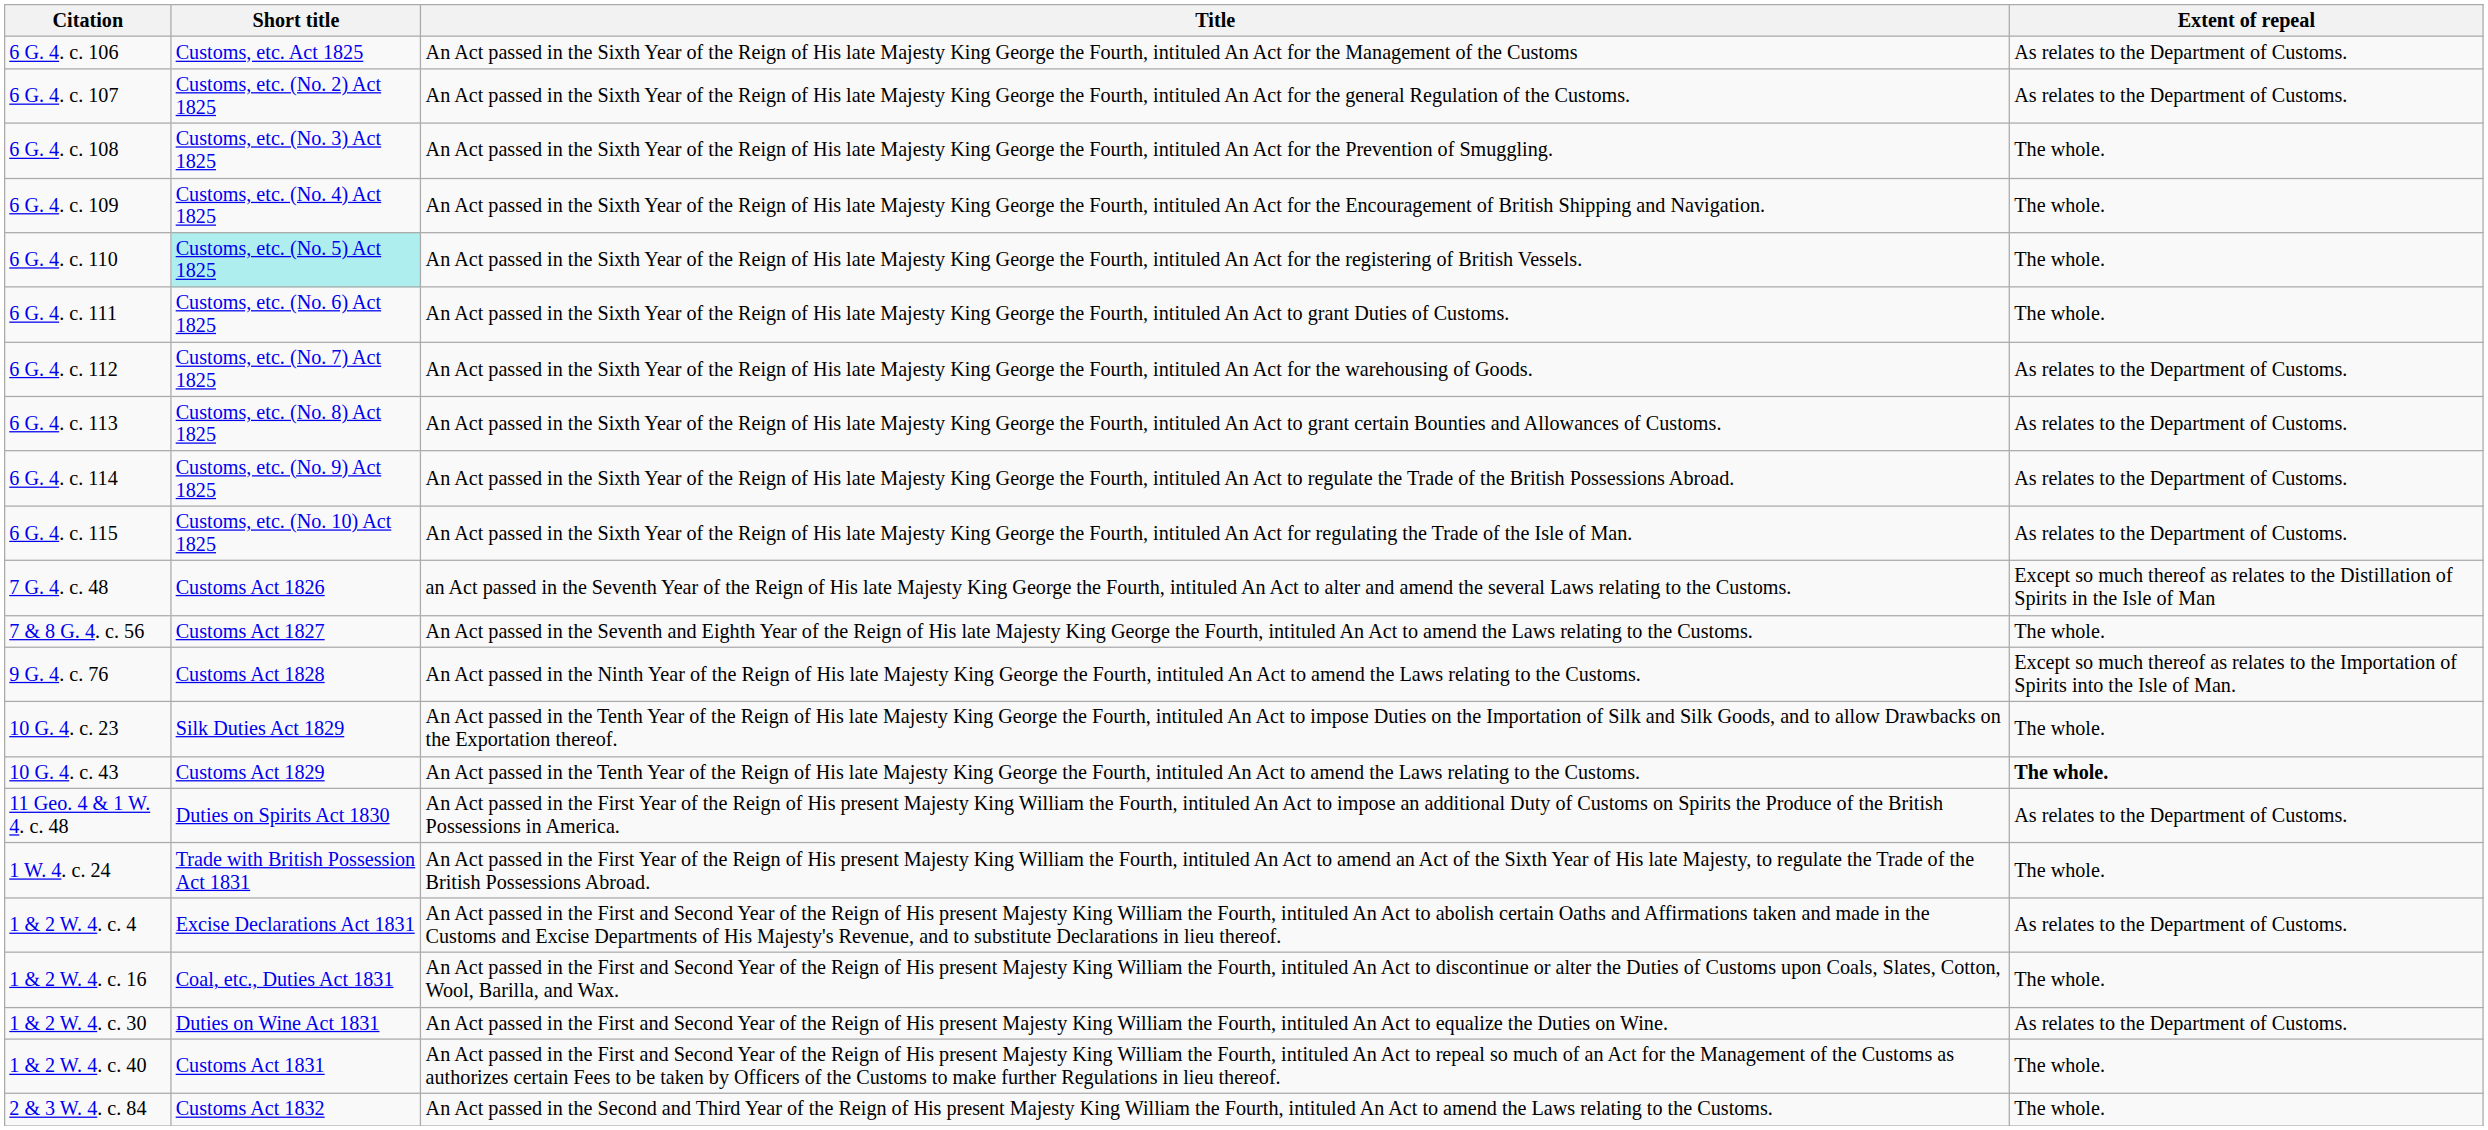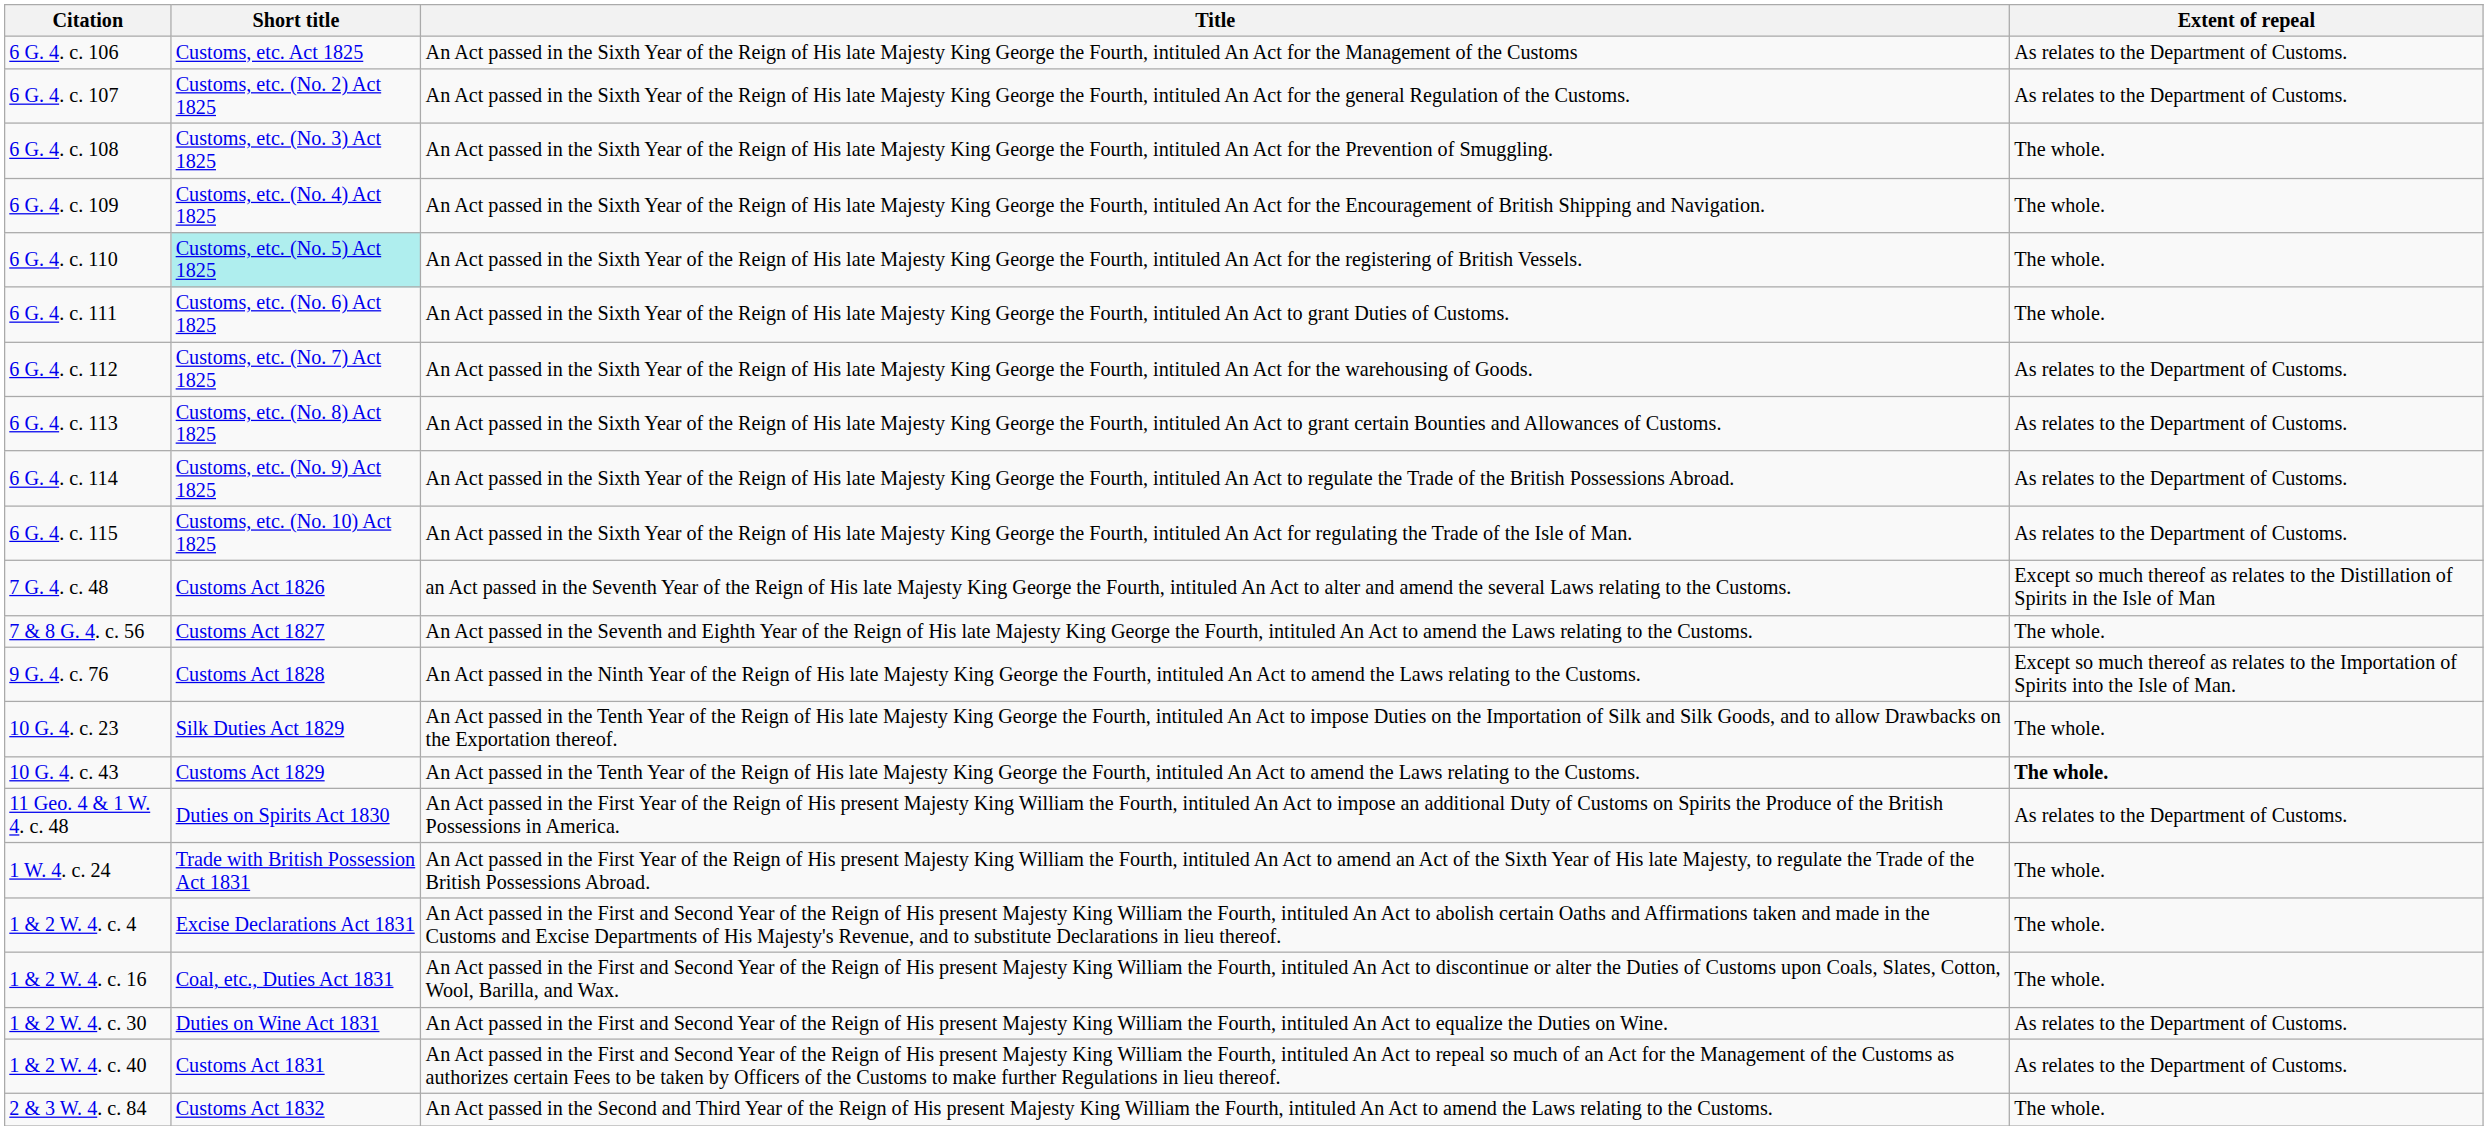 <table class="wikitable">
 <tr>
 <th>Citation</th>
 <th>Short title</th>
 <th>Title</th>
 <th>Extent of repeal</th>
 </tr>
 <tr>
 <td><a href='#'>6 G. 4</a>. c. 106</td>
 <td><a href='#'>Customs, etc. Act 1825</a></td>
 <td>An Act passed in the Sixth Year of the Reign of His late Majesty King George the Fourth, intituled An Act for the Management of the Customs</td>
 <td>As relates to the Department of Customs.</td>
 </tr>
 <tr>
 <td><a href='#'>6 G. 4</a>. c. 107</td>
 <td><a href='#'>Customs, etc. (No. 2) Act 1825</a></td>
 <td>An Act passed in the Sixth Year of the Reign of His late Majesty King George the Fourth, intituled An Act for the general Regulation of the Customs.</td>
 <td>As relates to the Department of Customs.</td>
 </tr>
 <tr>
 <td><a href='#'>6 G. 4</a>. c. 108</td>
 <td><a href='#'>Customs, etc. (No. 3) Act 1825</a></td>
 <td>An Act passed in the Sixth Year of the Reign of His late Majesty King George the Fourth, intituled An Act for the Prevention of Smuggling.</td>
 <td>The whole.</td>
 </tr>
 <tr>
 <td><a href='#'>6 G. 4</a>. c. 109</td>
 <td><a href='#'>Customs, etc. (No. 4) Act 1825</a></td>
 <td>An Act passed in the Sixth Year of the Reign of His late Majesty King George the Fourth, intituled An Act for the Encouragement of British Shipping and Navigation.</td>
 <td>The whole.</td>
 </tr>
 <tr>
 <td><a href='#'>6 G. 4</a>. c. 110</td>
 <td style="background: paleturquoise;"><a href='#'>Customs, etc. (No. 5) Act 1825</a></td>
 <td>An Act passed in the Sixth Year of the Reign of His late Majesty King George the Fourth, intituled An Act for the registering of British Vessels.</td>
 <td>The whole.</td>
 </tr>
 <tr>
 <td><a href='#'>6 G. 4</a>. c. 111</td>
 <td><a href='#'>Customs, etc. (No. 6) Act 1825</a></td>
 <td>An Act passed in the Sixth Year of the Reign of His late Majesty King George the Fourth, intituled An Act to grant Duties of Customs.</td>
 <td>The whole.</td>
 </tr>
 <tr>
 <td><a href='#'>6 G. 4</a>. c. 112</td>
 <td><a href='#'>Customs, etc. (No. 7) Act 1825</a></td>
 <td>An Act passed in the Sixth Year of the Reign of His late Majesty King George the Fourth, intituled An Act for the warehousing of Goods.</td>
 <td>As relates to the Department of Customs.</td>
 </tr>
 <tr>
 <td><a href='#'>6 G. 4</a>. c. 113</td>
 <td><a href='#'>Customs, etc. (No. 8) Act 1825</a></td>
 <td>An Act passed in the Sixth Year of the Reign of His late Majesty King George the Fourth, intituled An Act to grant certain Bounties and Allowances of Customs.</td>
 <td>As relates to the Department of Customs.</td>
 </tr>
 <tr>
 <td><a href='#'>6 G. 4</a>. c. 114</td>
 <td><a href='#'>Customs, etc. (No. 9) Act 1825</a></td>
 <td>An Act passed in the Sixth Year of the Reign of His late Majesty King George the Fourth, intituled An Act to regulate the Trade of the British Possessions Abroad.</td>
 <td>As relates to the Department of Customs.</td>
 </tr>
 <tr>
 <td><a href='#'>6 G. 4</a>. c. 115</td>
 <td><a href='#'>Customs, etc. (No. 10) Act 1825</a></td>
 <td>An Act passed in the Sixth Year of the Reign of His late Majesty King George the Fourth, intituled An Act for regulating the Trade of the Isle of Man.</td>
 <td>As relates to the Department of Customs.</td>
 </tr>
 <tr>
 <td><a href='#'>7 G. 4</a>. c. 48</td>
 <td><a href='#'>Customs Act 1826</a></td>
 <td>an Act passed in the Seventh Year of the Reign of His late Majesty King George the Fourth, intituled An Act to alter and amend the several Laws relating to the Customs.</td>
 <td>Except so much thereof as relates to the Distillation of Spirits in the Isle of Man</td>
 </tr>
 <tr>
 <td><a href='#'>7 & 8 G. 4</a>. c. 56</td>
 <td><a href='#'>Customs Act 1827</a></td>
 <td>An Act passed in the Seventh and Eighth Year of the Reign of His late Majesty King George the Fourth, intituled An Act to amend the Laws relating to the Customs.</td>
 <td>The whole.</td>
 </tr>
 <tr>
 <td><a href='#'>9 G. 4</a>. c. 76</td>
 <td><a href='#'>Customs Act 1828</a></td>
 <td>An Act passed in the Ninth Year of the Reign of His late Majesty King George the Fourth, intituled An Act to amend the Laws relating to the Customs.</td>
 <td>Except so much thereof as relates to the Importation of Spirits into the Isle of Man.</td>
 </tr>
 <tr>
 <td><a href='#'>10 G. 4</a>. c. 23</td>
 <td><a href='#'>Silk Duties Act 1829</a></td>
 <td>An Act passed in the Tenth Year of the Reign of His late Majesty King George the Fourth, intituled An Act to impose Duties on the Importation of Silk and Silk Goods, and to allow Drawbacks on the Exportation thereof.</td>
 <td>The whole.</td>
 </tr>
 <tr>
 <td><a href='#'>10 G. 4</a>. c. 43</td>
 <td><a href='#'>Customs Act 1829</a></td>
 <td>An Act passed in the Tenth Year of the Reign of His late Majesty King George the Fourth, intituled An Act to amend the Laws relating to the Customs.</td>
 <td><strong>The whole.</strong></td>
 </tr>
 <tr>
 <td><a href='#'>11 Geo. 4 & 1 W. 4</a>. c. 48</td>
 <td><a href='#'>Duties on Spirits Act 1830</a></td>
 <td>An Act passed in the First Year of the Reign of His present Majesty King William the Fourth, intituled An Act to impose an additional Duty of Customs on Spirits the Produce of the British Possessions in America.</td>
 <td>As relates to the Department of Customs.</td>
 </tr>
 <tr>
 <td><a href='#'>1 W. 4</a>. c. 24</td>
 <td><a href='#'>Trade with British Possession Act 1831</a></td>
 <td>An Act passed in the First Year of the Reign of His present Majesty King William the Fourth, intituled An Act to amend an Act of the Sixth Year of His late Majesty, to regulate the Trade of the British Possessions Abroad.</td>
 <td>The whole.</td>
 </tr>
 <tr>
 <td><a href='#'>1 & 2 W. 4</a>. c. 4</td>
 <td><a href='#'>Excise Declarations Act 1831</a></td>
 <td>An Act passed in the First and Second Year of the Reign of His present Majesty King William the Fourth, intituled An Act to abolish certain Oaths and Affirmations taken and made in the Customs and Excise Departments of His Majesty's Revenue, and to substitute Declarations in lieu thereof.</td>
-<td>As relates to the Department of Customs.</td>
+<td>The whole.</td>
 </tr>
 <tr>
 <td><a href='#'>1 & 2 W. 4</a>. c. 16</td>
 <td><a href='#'>Coal, etc., Duties Act 1831</a></td>
 <td>An Act passed in the First and Second Year of the Reign of His present Majesty King William the Fourth, intituled An Act to discontinue or alter the Duties of Customs upon Coals, Slates, Cotton, Wool, Barilla, and Wax.</td>
 <td>The whole.</td>
 </tr>
 <tr>
 <td><a href='#'>1 & 2 W. 4</a>. c. 30</td>
 <td><a href='#'>Duties on Wine Act 1831</a></td>
 <td>An Act passed in the First and Second Year of the Reign of His present Majesty King William the Fourth, intituled An Act to equalize the Duties on Wine.</td>
 <td>As relates to the Department of Customs.</td>
 </tr>
 <tr>
 <td><a href='#'>1 & 2 W. 4</a>. c. 40</td>
 <td><a href='#'>Customs Act 1831</a></td>
 <td>An Act passed in the First and Second Year of the Reign of His present Majesty King William the Fourth, intituled An Act to repeal so much of an Act for the Management of the Customs as authorizes certain Fees to be taken by Officers of the Customs to make further Regulations in lieu thereof.</td>
-<td>The whole.</td>
+<td>As relates to the Department of Customs.</td>
 </tr>
 <tr>
 <td><a href='#'>2 & 3 W. 4</a>. c. 84</td>
 <td><a href='#'>Customs Act 1832</a></td>
 <td>An Act passed in the Second and Third Year of the Reign of His present Majesty King William the Fourth, intituled An Act to amend the Laws relating to the Customs.</td>
 <td>The whole.</td>
 </tr>
 </table>
